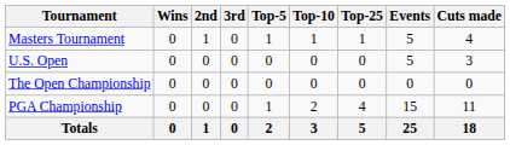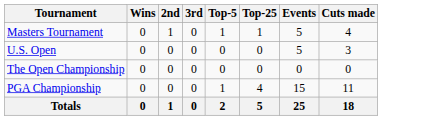 <table class=wikitable style=text-align:center>
 <tr>
 <th>Tournament</th>
 <th>Wins</th>
 <th>2nd</th>
 <th>3rd</th>
 <th>Top-5</th>
-<th>Top-10</th>
 <th>Top-25</th>
 <th>Events</th>
 <th>Cuts made</th>
 </tr>
 <tr>
 <td align=left><a href='#'>Masters Tournament</a></td>
 <td>0</td>
 <td>1</td>
 <td>0</td>
 <td>1</td>
 <td>1</td>
-<td>1</td>
 <td>5</td>
 <td>4</td>
 </tr>
 <tr>
 <td align=left><a href='#'>U.S. Open</a></td>
-<td>0</td>
 <td>0</td>
 <td>0</td>
 <td>0</td>
 <td>0</td>
 <td>0</td>
 <td>5</td>
 <td>3</td>
 </tr>
 <tr>
 <td align=left><a href='#'>The Open Championship</a></td>
 <td>0</td>
 <td>0</td>
 <td>0</td>
 <td>0</td>
 <td>0</td>
 <td>0</td>
 <td>0</td>
-<td>0</td>
 </tr>
 <tr>
 <td align=left><a href='#'>PGA Championship</a></td>
 <td>0</td>
 <td>0</td>
 <td>0</td>
 <td>1</td>
-<td>2</td>
 <td>4</td>
 <td>15</td>
 <td>11</td>
 </tr>
 <tr>
 <th>Totals</th>
 <th>0</th>
 <th>1</th>
 <th>0</th>
 <th>2</th>
-<th>3</th>
 <th>5</th>
 <th>25</th>
 <th>18</th>
 </tr>
 </table>
